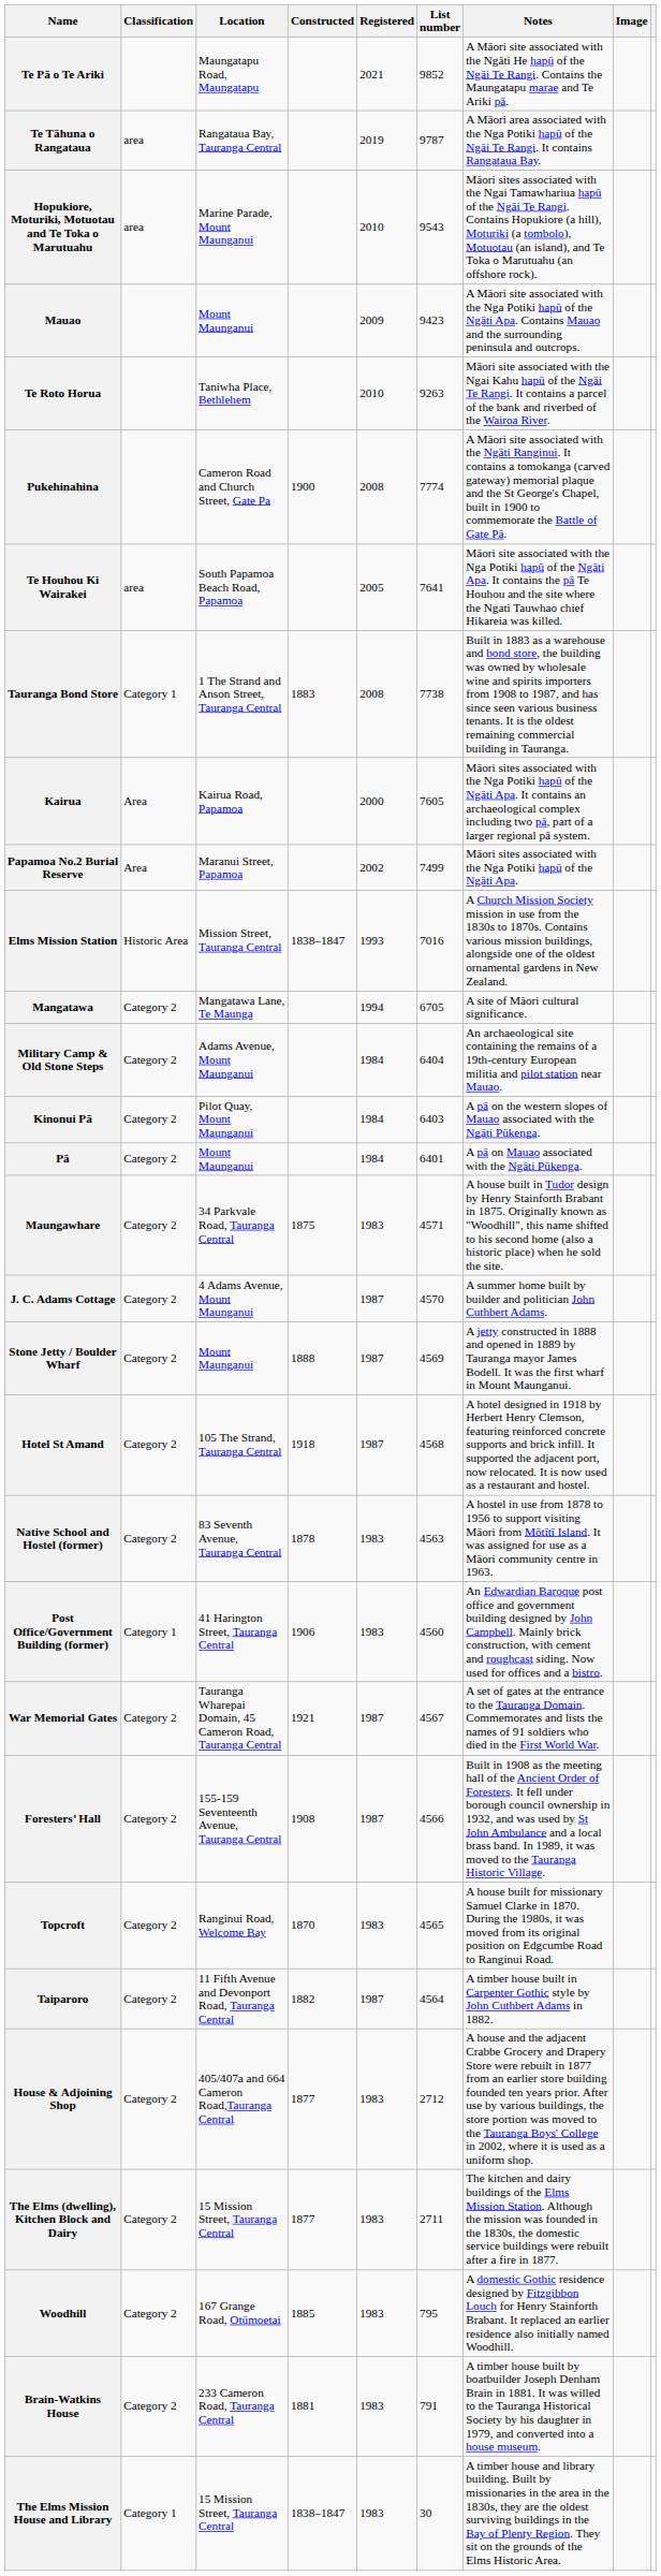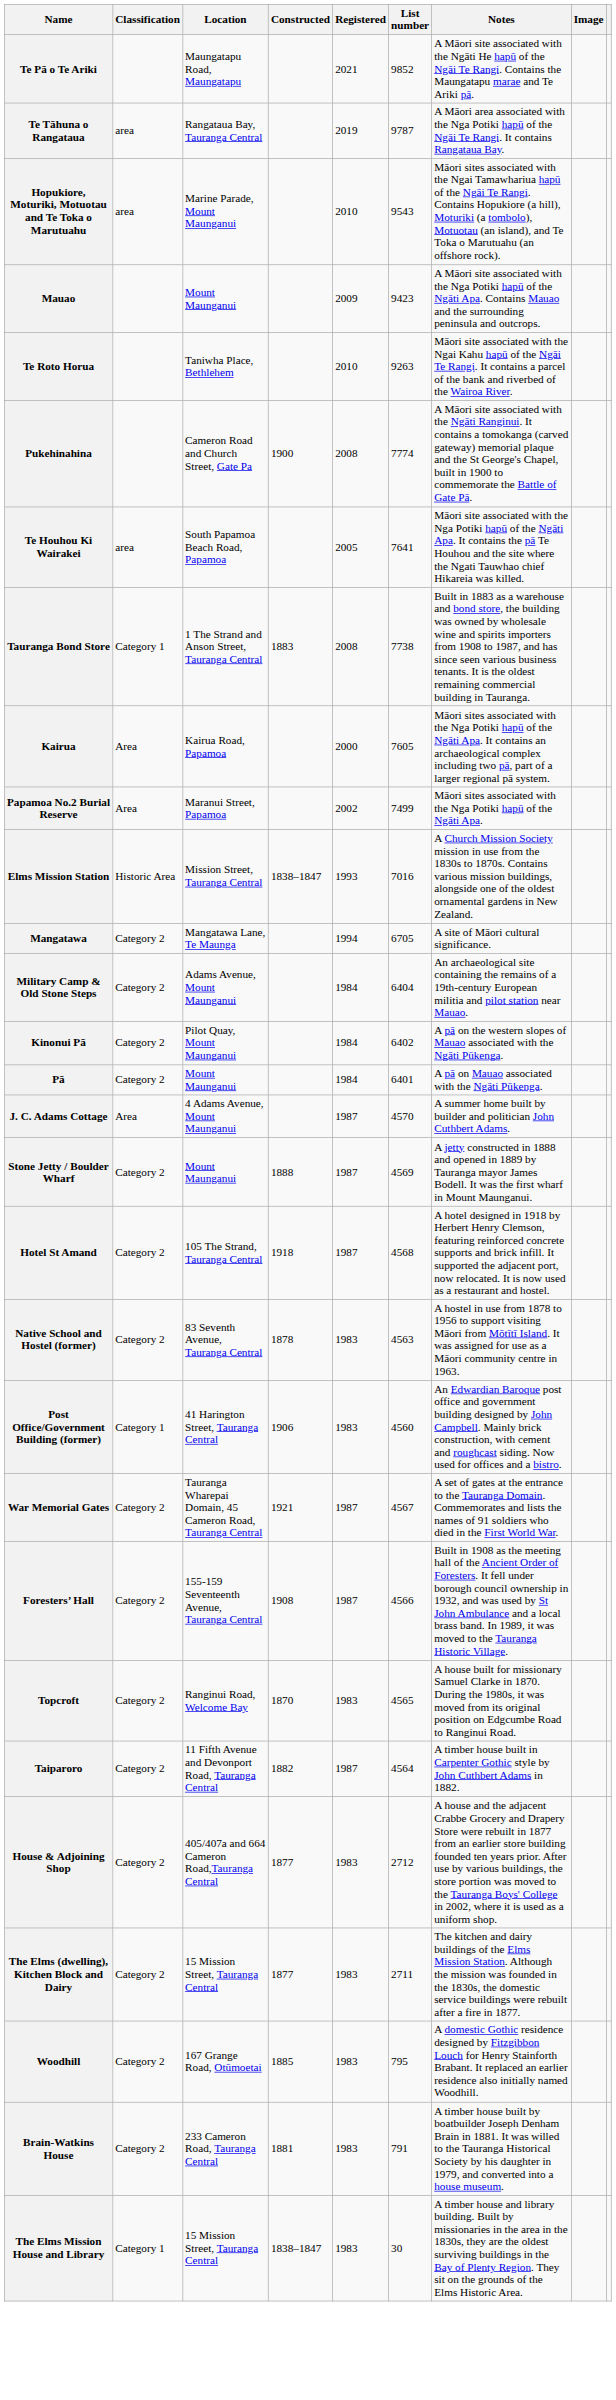 <table class="wikitable sortable">
 <tr>
 <th scope="col">Name</th>
 <th scope="col">Classification</th>
 <th scope="col">Location</th>
 <th scope="col">Constructed</th>
 <th scope="col">Registered</th>
 <th scope="col">List<br>number</th>
 <th class="unsortable" scope="col">Notes</th>
 <th class="unsortable" scope="col">Image</th>
 <th class="unsortable" scope="col"></th>
 </tr>
 <tr>
 <th scope="row">Te Pā o Te Ariki</th>
 <td><em></em></td>
 <td>Maungatapu Road, <a href='#'>Maungatapu</a></td>
 <td></td>
 <td>2021</td>
 <td>9852</td>
 <td>A Māori site associated with the Ngāti He <a href='#'>hapū</a> of the <a href='#'>Ngāi Te Rangi</a>. Contains the Maungatapu <a href='#'>marae</a> and Te Ariki <a href='#'>pā</a>.</td>
 <td></td>
 <td></td>
 </tr>
 <tr>
 <th scope="row">Te Tāhuna o Rangataua</th>
 <td><em></em> area</td>
 <td>Rangataua Bay, <a href='#'>Tauranga Central</a></td>
 <td></td>
 <td>2019</td>
 <td>9787</td>
 <td>A Māori area associated with the Nga Potiki <a href='#'>hapū</a> of the <a href='#'>Ngāi Te Rangi</a>. It contains <a href='#'>Rangataua Bay</a>.</td>
 <td></td>
 <td></td>
 </tr>
 <tr>
 <th scope="row">Hopukiore, Moturiki, Motuotau and Te Toka o Marutuahu</th>
 <td><em></em> area</td>
 <td>Marine Parade, <a href='#'>Mount Maunganui</a></td>
 <td></td>
 <td>2010</td>
 <td>9543</td>
 <td>Māori sites associated with the Ngai Tamawhariua <a href='#'>hapū</a> of the <a href='#'>Ngāi Te Rangi</a>. Contains Hopukiore (a hill), <a href='#'>Moturiki</a> (a <a href='#'>tombolo</a>), <a href='#'>Motuotau</a> (an island), and Te Toka o Marutuahu (an offshore rock).</td>
 <td></td>
 <td></td>
 </tr>
 <tr>
 <th scope="row">Mauao</th>
 <td><em></em></td>
 <td><a href='#'>Mount Maunganui</a></td>
 <td></td>
 <td>2009</td>
 <td>9423</td>
 <td>A Māori site associated with the Nga Potiki <a href='#'>hapū</a> of the <a href='#'>Ngāti Apa</a>. Contains <a href='#'>Mauao</a> and the surrounding peninsula and outcrops.</td>
 <td></td>
 <td></td>
 </tr>
 <tr>
 <th scope="row">Te Roto Horua</th>
 <td><em></em></td>
 <td>Taniwha Place, <a href='#'>Bethlehem</a></td>
 <td></td>
 <td>2010</td>
 <td>9263</td>
 <td>Māori site associated with the Ngai Kahu <a href='#'>hapū</a> of the <a href='#'>Ngāi Te Rangi</a>. It contains a parcel of the bank and riverbed of the <a href='#'>Wairoa River</a>.</td>
 <td></td>
 <td></td>
 </tr>
 <tr>
 <th scope="row">Pukehinahina</th>
 <td><em></em></td>
 <td>Cameron Road and Church Street, <a href='#'>Gate Pa</a></td>
 <td>1900</td>
 <td>2008</td>
 <td>7774</td>
 <td>A Māori site associated with the <a href='#'>Ngāti Ranginui</a>. It contains a tomokanga (carved gateway) memorial plaque and the St George's Chapel, built in 1900 to commemorate the <a href='#'>Battle of Gate Pā</a>.</td>
 <td></td>
 <td></td>
 </tr>
 <tr>
 <th scope="row">Te Houhou Ki Wairakei</th>
 <td><em></em> area</td>
 <td>South Papamoa Beach Road, <a href='#'>Papamoa</a></td>
 <td></td>
 <td>2005</td>
 <td>7641</td>
 <td>Māori site associated with the Nga Potiki <a href='#'>hapū</a> of the <a href='#'>Ngāti Apa</a>. It contains the <a href='#'>pā</a> Te Houhou and the site where the Ngati Tauwhao chief Hikareia was killed.</td>
 <td></td>
 <td></td>
 </tr>
 <tr>
 <th scope="row">Tauranga Bond Store</th>
 <td>Category 1</td>
 <td>1 The Strand and Anson Street, <a href='#'>Tauranga Central</a></td>
 <td>1883</td>
 <td>2008</td>
 <td>7738</td>
 <td>Built in 1883 as a warehouse and <a href='#'>bond store</a>, the building was owned by wholesale wine and spirits importers from 1908 to 1987, and has since seen various business tenants. It is the oldest remaining commercial building in Tauranga.</td>
 <td></td>
 <td></td>
 </tr>
 <tr>
 <th scope="row">Kairua</th>
 <td><em></em> Area</td>
 <td>Kairua Road, <a href='#'>Papamoa</a></td>
 <td></td>
 <td>2000</td>
 <td>7605</td>
 <td>Māori sites associated with the Nga Potiki <a href='#'>hapū</a> of the <a href='#'>Ngāti Apa</a>. It contains an archaeological complex including two <a href='#'>pā</a>, part of a larger regional pā system.</td>
 <td></td>
 <td></td>
 </tr>
 <tr>
 <th scope="row">Papamoa No.2 Burial Reserve</th>
 <td><em></em> Area</td>
 <td>Maranui Street, <a href='#'>Papamoa</a></td>
 <td></td>
 <td>2002</td>
 <td>7499</td>
 <td>Māori sites associated with the Nga Potiki <a href='#'>hapū</a> of the <a href='#'>Ngāti Apa</a>.</td>
 <td></td>
 <td></td>
 </tr>
 <tr>
 <th scope="row">Elms Mission Station</th>
 <td>Historic Area</td>
 <td>Mission Street, <a href='#'>Tauranga Central</a></td>
 <td>1838–1847</td>
 <td>1993</td>
 <td>7016</td>
 <td>A <a href='#'>Church Mission Society</a> mission in use from the 1830s to 1870s. Contains various mission buildings, alongside one of the oldest ornamental gardens in New Zealand.</td>
 <td></td>
 <td></td>
 </tr>
 <tr>
 <th scope="row">Mangatawa</th>
 <td>Category 2</td>
 <td>Mangatawa Lane, <a href='#'>Te Maunga</a></td>
 <td></td>
 <td>1994</td>
 <td>6705</td>
 <td>A site of Māori cultural significance.</td>
 <td></td>
 <td></td>
 </tr>
 <tr>
 <th scope="row">Military Camp & Old Stone Steps</th>
 <td>Category 2</td>
 <td>Adams Avenue, <a href='#'>Mount Maunganui</a></td>
 <td></td>
 <td>1984</td>
 <td>6404</td>
 <td>An archaeological site containing the remains of a 19th-century European militia and <a href='#'>pilot station</a> near <a href='#'>Mauao</a>.</td>
 <td></td>
 <td></td>
 </tr>
 <tr>
 <th scope="row">Kinonui Pā</th>
 <td>Category 2</td>
 <td>Pilot Quay, <a href='#'>Mount Maunganui</a></td>
 <td></td>
 <td>1984</td>
-<td>6403</td>
+<td>6402</td>
 <td>A <a href='#'>pā</a> on the western slopes of <a href='#'>Mauao</a> associated with the <a href='#'>Ngāti Pūkenga</a>.</td>
 <td></td>
 <td></td>
 </tr>
 <tr>
 <th scope="row">Pā</th>
 <td>Category 2</td>
 <td><a href='#'>Mount Maunganui</a></td>
 <td></td>
 <td>1984</td>
 <td>6401</td>
 <td>A <a href='#'>pā</a> on <a href='#'>Mauao</a> associated with the <a href='#'>Ngāti Pūkenga</a>.</td>
 <td></td>
 <td></td>
 </tr>
 <tr>
-<th scope="row">Maungawhare</th>
-<td>Category 2</td>
-<td>34 Parkvale Road, <a href='#'>Tauranga Central</a></td>
-<td>1875</td>
-<td>1983</td>
-<td>4571</td>
-<td>A house built in <a href='#'>Tudor</a> design by Henry Stainforth Brabant in 1875. Originally known as "Woodhill", this name shifted to his second home (also a historic place) when he sold the site.</td>
-<td></td>
-<td></td>
-</tr>
-<tr>
 <th scope="row">J. C. Adams Cottage</th>
-<td>Category 2</td>
+<td><em></em> Area</td>
 <td>4 Adams Avenue, <a href='#'>Mount Maunganui</a></td>
 <td></td>
 <td>1987</td>
 <td>4570</td>
 <td>A summer home built by builder and politician <a href='#'>John Cuthbert Adams</a>.</td>
 <td></td>
 <td></td>
 </tr>
 <tr>
 <th scope="row">Stone Jetty / Boulder Wharf</th>
 <td>Category 2</td>
 <td><a href='#'>Mount Maunganui</a></td>
 <td>1888</td>
 <td>1987</td>
 <td>4569</td>
 <td>A <a href='#'>jetty</a> constructed in 1888 and opened in 1889 by Tauranga mayor James Bodell. It was the first wharf in Mount Maunganui.</td>
 <td></td>
 <td></td>
 </tr>
 <tr>
 <th scope="row">Hotel St Amand</th>
 <td>Category 2</td>
 <td>105 The Strand, <a href='#'>Tauranga Central</a></td>
 <td>1918</td>
 <td>1987</td>
 <td>4568</td>
 <td>A hotel designed in 1918 by Herbert Henry Clemson, featuring reinforced concrete supports and brick infill. It supported the adjacent port, now relocated. It is now used as a restaurant and hostel.</td>
 <td></td>
 <td></td>
 </tr>
 <tr>
 <th scope="row">Native School and Hostel (former)</th>
 <td>Category 2</td>
 <td>83 Seventh Avenue, <a href='#'>Tauranga Central</a></td>
 <td>1878</td>
 <td>1983</td>
 <td>4563</td>
 <td>A hostel in use from 1878 to 1956 to support visiting Māori from <a href='#'>Mōtītī Island</a>. It was assigned for use as a Māori community centre in 1963.</td>
 <td></td>
 <td></td>
 </tr>
 <tr>
 <th scope="row">Post Office/Government Building (former)</th>
 <td>Category 1</td>
 <td>41 Harington Street, <a href='#'>Tauranga Central</a></td>
 <td>1906</td>
 <td>1983</td>
 <td>4560</td>
 <td>An <a href='#'>Edwardian Baroque</a> post office and government building designed by <a href='#'>John Campbell</a>. Mainly brick construction, with cement and <a href='#'>roughcast</a> siding. Now used for offices and a <a href='#'>bistro</a>.</td>
 <td></td>
 <td></td>
 </tr>
 <tr>
 <th scope="row">War Memorial Gates</th>
 <td>Category 2</td>
 <td>Tauranga Wharepai Domain, 45 Cameron Road, <a href='#'>Tauranga Central</a></td>
 <td>1921</td>
 <td>1987</td>
 <td>4567</td>
 <td>A set of gates at the entrance to the <a href='#'>Tauranga Domain</a>. Commemorates and lists the names of 91 soldiers who died in the <a href='#'>First World War</a>.</td>
 <td></td>
 <td></td>
 </tr>
 <tr>
 <th scope="row">Foresters’ Hall</th>
 <td>Category 2</td>
 <td>155-159 Seventeenth Avenue, <a href='#'>Tauranga Central</a></td>
 <td>1908</td>
 <td>1987</td>
 <td>4566</td>
 <td>Built in 1908 as the meeting hall of the <a href='#'>Ancient Order of Foresters</a>. It fell under borough council ownership in 1932, and was used by <a href='#'>St John Ambulance</a> and a local brass band. In 1989, it was moved to the <a href='#'>Tauranga Historic Village</a>.</td>
 <td></td>
 <td></td>
 </tr>
 <tr>
 <th scope="row">Topcroft</th>
 <td>Category 2</td>
 <td>Ranginui Road, <a href='#'>Welcome Bay</a></td>
 <td>1870</td>
 <td>1983</td>
 <td>4565</td>
 <td>A house built for missionary Samuel Clarke in 1870. During the 1980s, it was moved from its original position on Edgcumbe Road to Ranginui Road.</td>
 <td></td>
 <td></td>
 </tr>
 <tr>
 <th scope="row">Taiparoro</th>
 <td>Category 2</td>
 <td>11 Fifth Avenue and Devonport Road, <a href='#'>Tauranga Central</a></td>
 <td>1882</td>
 <td>1987</td>
 <td>4564</td>
 <td>A timber house built in <a href='#'>Carpenter Gothic</a> style by <a href='#'>John Cuthbert Adams</a> in 1882.</td>
 <td></td>
 <td></td>
 </tr>
 <tr>
 <th scope="row">House & Adjoining Shop</th>
 <td>Category 2</td>
 <td>405/407a and 664 Cameron Road,<a href='#'>Tauranga Central</a></td>
 <td>1877</td>
 <td>1983</td>
 <td>2712</td>
 <td>A house and the adjacent Crabbe Grocery and Drapery Store were rebuilt in 1877 from an earlier store building founded ten years prior. After use by various buildings, the store portion was moved to the <a href='#'>Tauranga Boys' College</a> in 2002, where it is used as a uniform shop.</td>
 <td></td>
 <td></td>
 </tr>
 <tr>
 <th scope="row">The Elms (dwelling), Kitchen Block and Dairy</th>
 <td>Category 2</td>
 <td>15 Mission Street, <a href='#'>Tauranga Central</a></td>
 <td>1877</td>
 <td>1983</td>
 <td>2711</td>
 <td>The kitchen and dairy buildings of the <a href='#'>Elms Mission Station</a>. Although the mission was founded in the 1830s, the domestic service buildings were rebuilt after a fire in 1877.</td>
 <td></td>
 <td></td>
 </tr>
 <tr>
 <th scope="row">Woodhill</th>
 <td>Category 2</td>
 <td>167 Grange Road, <a href='#'>Otūmoetai</a></td>
 <td>1885</td>
 <td>1983</td>
 <td>795</td>
 <td>A <a href='#'>domestic Gothic</a> residence designed by <a href='#'>Fitzgibbon Louch</a> for Henry Stainforth Brabant. It replaced an earlier residence also initially named Woodhill.</td>
 <td></td>
 <td></td>
 </tr>
 <tr>
 <th scope="row">Brain-Watkins House</th>
 <td>Category 2</td>
 <td>233 Cameron Road, <a href='#'>Tauranga Central</a></td>
 <td>1881</td>
 <td>1983</td>
 <td>791</td>
 <td>A timber house built by boatbuilder Joseph Denham Brain in 1881. It was willed to the Tauranga Historical Society by his daughter in 1979, and converted into a <a href='#'>house museum</a>.</td>
 <td></td>
 <td></td>
 </tr>
 <tr>
 <th scope="row">The Elms Mission House and Library</th>
 <td>Category 1</td>
 <td>15 Mission Street, <a href='#'>Tauranga Central</a></td>
 <td>1838–1847</td>
 <td>1983</td>
 <td>30</td>
 <td>A timber house and library building. Built by missionaries in the area in the 1830s, they are the oldest surviving buildings in the <a href='#'>Bay of Plenty Region</a>. They sit on the grounds of the Elms Historic Area.</td>
 <td></td>
 <td></td>
 </tr>
 </table>
